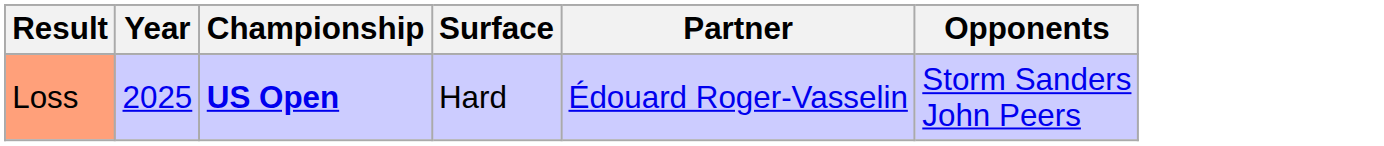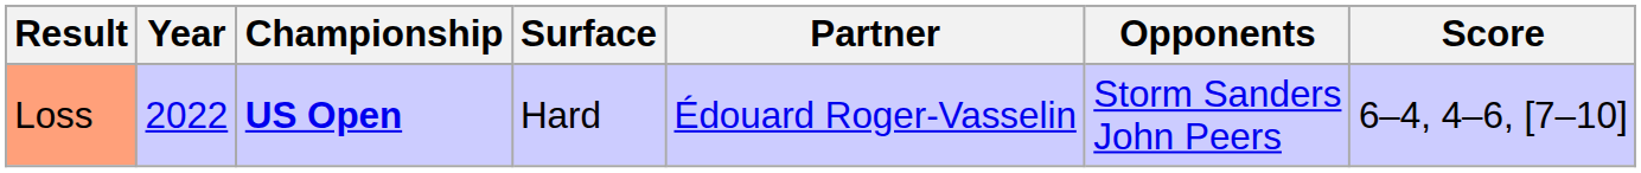 <table class="sortable wikitable">
 <tr>
 <th>Result</th>
 <th>Year</th>
 <th>Championship</th>
 <th>Surface</th>
 <th>Partner</th>
 <th>Opponents</th>
+<th class="unsortable">Score</th>
 </tr>
 <tr style=background:#ccf>
 <td bgcolor=FFA07A>Loss</td>
-<td><a href='#'>2025</a></td>
+<td><a href='#'>2022</a></td>
 <td><strong><a href='#'>US Open</a></strong></td>
 <td>Hard</td>
 <td> <a href='#'>Édouard Roger-Vasselin</a></td>
 <td> <a href='#'>Storm Sanders</a><br> <a href='#'>John Peers</a></td>
+<td>6–4, 4–6, [7–10]</td>
 </tr>
 </table>
